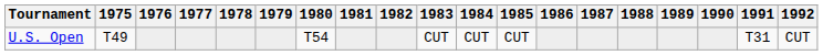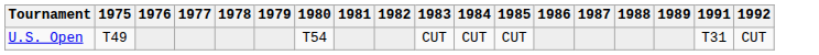 <table class="wikitable" style="font-size:95%;text-align:center;">
 <tr>
 <th>Tournament</th>
 <th>1975</th>
 <th>1976</th>
 <th>1977</th>
 <th>1978</th>
 <th>1979</th>
 <th>1980</th>
 <th>1981</th>
 <th>1982</th>
 <th>1983</th>
 <th>1984</th>
 <th>1985</th>
 <th>1986</th>
 <th>1987</th>
 <th>1988</th>
 <th>1989</th>
-<th>1990</th>
 <th>1991</th>
 <th>1992</th>
 </tr>
 <tr>
 <td align=left><a href='#'>U.S. Open</a></td>
 <td>T49</td>
 <td style="background:#eeeeee;"></td>
 <td style="background:#eeeeee;"></td>
 <td style="background:#eeeeee;"></td>
 <td style="background:#eeeeee;"></td>
 <td>T54</td>
 <td style="background:#eeeeee;"></td>
 <td style="background:#eeeeee;"></td>
 <td>CUT</td>
 <td>CUT</td>
 <td>CUT</td>
 <td style="background:#eeeeee;"></td>
 <td style="background:#eeeeee;"></td>
 <td style="background:#eeeeee;"></td>
 <td style="background:#eeeeee;"></td>
-<td style="background:#eeeeee;"></td>
 <td>T31</td>
 <td>CUT</td>
 </tr>
 </table>
